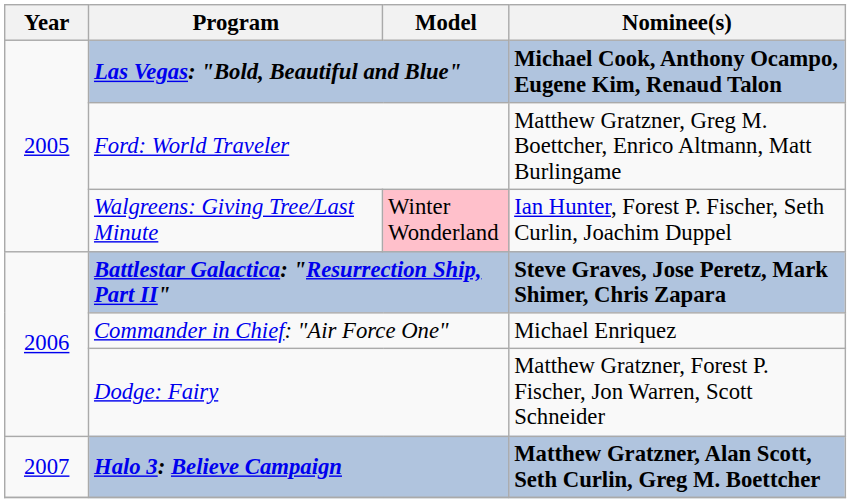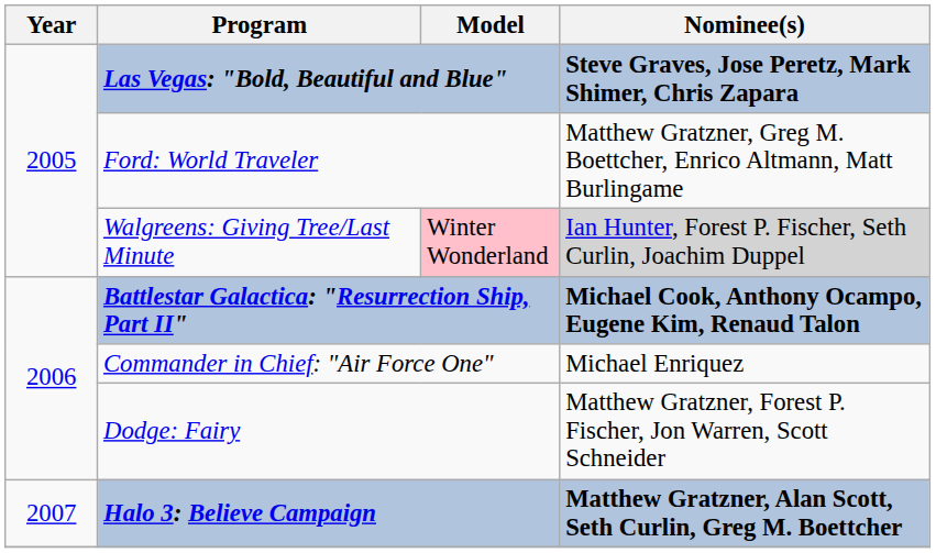 <table class="wikitable" width="95%" cellpadding="5">
 <tr>
 <th width="10%">Year</th>
 <th width="35%">Program</th>
 <th width="15%">Model</th>
 <th width="45%">Nominee(s)</th>
 </tr>
 <tr>
 <td rowspan="3" style="text-align:center;"><a href='#'>2005</a><br></td>
 <td style="background:#B0C4DE;" colspan="2"><strong><em><a href='#'>Las Vegas</a>: "Bold, Beautiful and Blue"</em></strong></td>
-<td style="background:#B0C4DE;"><strong>Michael Cook, Anthony Ocampo, Eugene Kim, Renaud Talon</strong></td>
+<td style="background:#B0C4DE;"><strong>Steve Graves, Jose Peretz, Mark Shimer, Chris Zapara</strong></td>
 </tr>
 <tr>
 <td colspan="2"><em><a href='#'>Ford: World Traveler</a></em></td>
 <td>Matthew Gratzner, Greg M. Boettcher, Enrico Altmann, Matt Burlingame</td>
 </tr>
 <tr>
 <td><em><a href='#'>Walgreens: Giving Tree/Last Minute</a></em></td>
 <td style="background: pink;">Winter Wonderland</td>
-<td><a href='#'>Ian Hunter</a>, Forest P. Fischer, Seth Curlin, Joachim Duppel</td>
+<td style="background: lightgrey;"><a href='#'>Ian Hunter</a>, Forest P. Fischer, Seth Curlin, Joachim Duppel</td>
 </tr>
 <tr>
 <td rowspan="3" style="text-align:center;"><a href='#'>2006</a><br></td>
 <td style="background:#B0C4DE;" colspan="2"><strong><em><a href='#'>Battlestar Galactica</a>: "<a href='#'>Resurrection Ship, Part II</a>"</em></strong></td>
-<td style="background:#B0C4DE;"><strong>Steve Graves, Jose Peretz, Mark Shimer, Chris Zapara</strong></td>
+<td style="background:#B0C4DE;"><strong>Michael Cook, Anthony Ocampo, Eugene Kim, Renaud Talon</strong></td>
 </tr>
 <tr>
 <td colspan="2"><em><a href='#'>Commander in Chief</a>: "Air Force One"</em></td>
 <td>Michael Enriquez</td>
 </tr>
 <tr>
 <td colspan="2"><em><a href='#'>Dodge: Fairy</a></em></td>
 <td>Matthew Gratzner, Forest P. Fischer, Jon Warren, Scott Schneider</td>
 </tr>
 <tr>
 <td rowspan="1" style="text-align:center;"><a href='#'>2007</a><br></td>
 <td style="background:#B0C4DE;" colspan="2"><strong><em><a href='#'>Halo 3</a>: <a href='#'>Believe Campaign</a></em></strong></td>
 <td style="background:#B0C4DE;"><strong>Matthew Gratzner, Alan Scott, Seth Curlin, Greg M. Boettcher</strong></td>
 </tr>
 <tr>
 </tr>
 </table>
